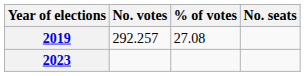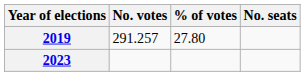 <table class="wikitable">
 <tr>
 <th>Year of elections</th>
 <th>No. votes</th>
 <th>% of votes</th>
 <th>No. seats</th>
 </tr>
 <tr>
 <th><a href='#'>2019</a></th>
-<td>292.257</td>
-<td>27.08</td>
+<td>291.257</td>
+<td>27.80</td>
 <td></td>
 </tr>
 <tr>
 <th><a href='#'>2023</a></th>
 <td></td>
 <td></td>
 <td></td>
 </tr>
 </table>
